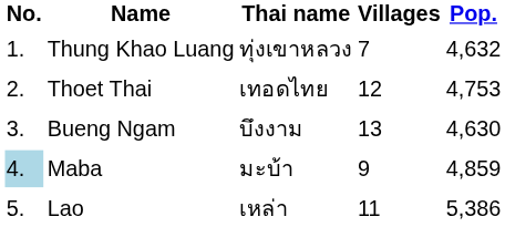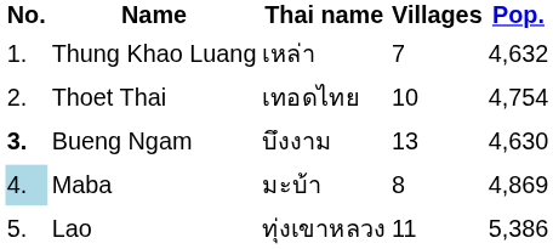 <table>
 <tr>
 <th>No.</th>
 <th>Name</th>
 <th>Thai name</th>
 <th>Villages</th>
 <th><a href='#'>Pop.</a></th>
 </tr>
 <tr>
 <td>1.</td>
 <td>Thung Khao Luang</td>
-<td>ทุ่งเขาหลวง</td>
+<td>เหล่า</td>
 <td>7</td>
 <td>4,632</td>
 <td></td>
 </tr>
 <tr>
 <td>2.</td>
 <td>Thoet Thai</td>
 <td>เทอดไทย</td>
-<td>12</td>
-<td>4,753</td>
+<td>10</td>
+<td>4,754</td>
 <td></td>
 </tr>
 <tr>
-<td>3.</td>
+<td><strong>3.</strong></td>
 <td>Bueng Ngam</td>
 <td>บึงงาม</td>
 <td>13</td>
 <td>4,630</td>
 <td></td>
 </tr>
 <tr>
 <td style="background: lightblue;">4.</td>
 <td>Maba</td>
 <td>มะบ้า</td>
-<td>9</td>
-<td>4,859</td>
+<td>8</td>
+<td>4,869</td>
 <td></td>
 </tr>
 <tr>
 <td>5.</td>
 <td>Lao</td>
-<td>เหล่า</td>
+<td>ทุ่งเขาหลวง</td>
 <td>11</td>
 <td>5,386</td>
 <td></td>
 </tr>
 </table>
